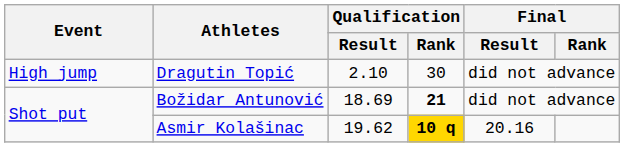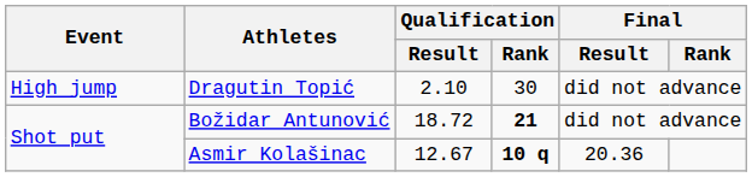 <table class="wikitable" border="1" style="font-size:90%">
 <tr>
 <th rowspan="2" width=100>Event</th>
 <th rowspan="2" width=120>Athletes</th>
 <th colspan="2">Qualification</th>
 <th colspan="2">Final</th>
 </tr>
 <tr>
 <th>Result</th>
 <th>Rank</th>
 <th>Result</th>
 <th>Rank</th>
 </tr>
 <tr>
 <td><a href='#'>High jump</a></td>
 <td><a href='#'>Dragutin Topić</a></td>
 <td align=center>2.10</td>
 <td align=center>30</td>
 <td align=center colspan="2">did not advance</td>
 </tr>
 <tr>
 <td rowspan=2><a href='#'>Shot put</a></td>
 <td><a href='#'>Božidar Antunović</a></td>
-<td align=center>18.69</td>
+<td align=center>18.72</td>
 <td align=center><strong>21</strong></td>
 <td align=center colspan="2">did not advance</td>
 </tr>
 <tr>
 <td><a href='#'>Asmir Kolašinac</a></td>
-<td align=center>19.62</td>
-<td align=center style="background: gold;"><strong>10 q</strong></td>
-<td align=center>20.16</td>
+<td align=center>12.67</td>
+<td align=center><strong>10 q</strong></td>
+<td align=center>20.36</td>
 <td align=center></td>
 </tr>
 </table>
